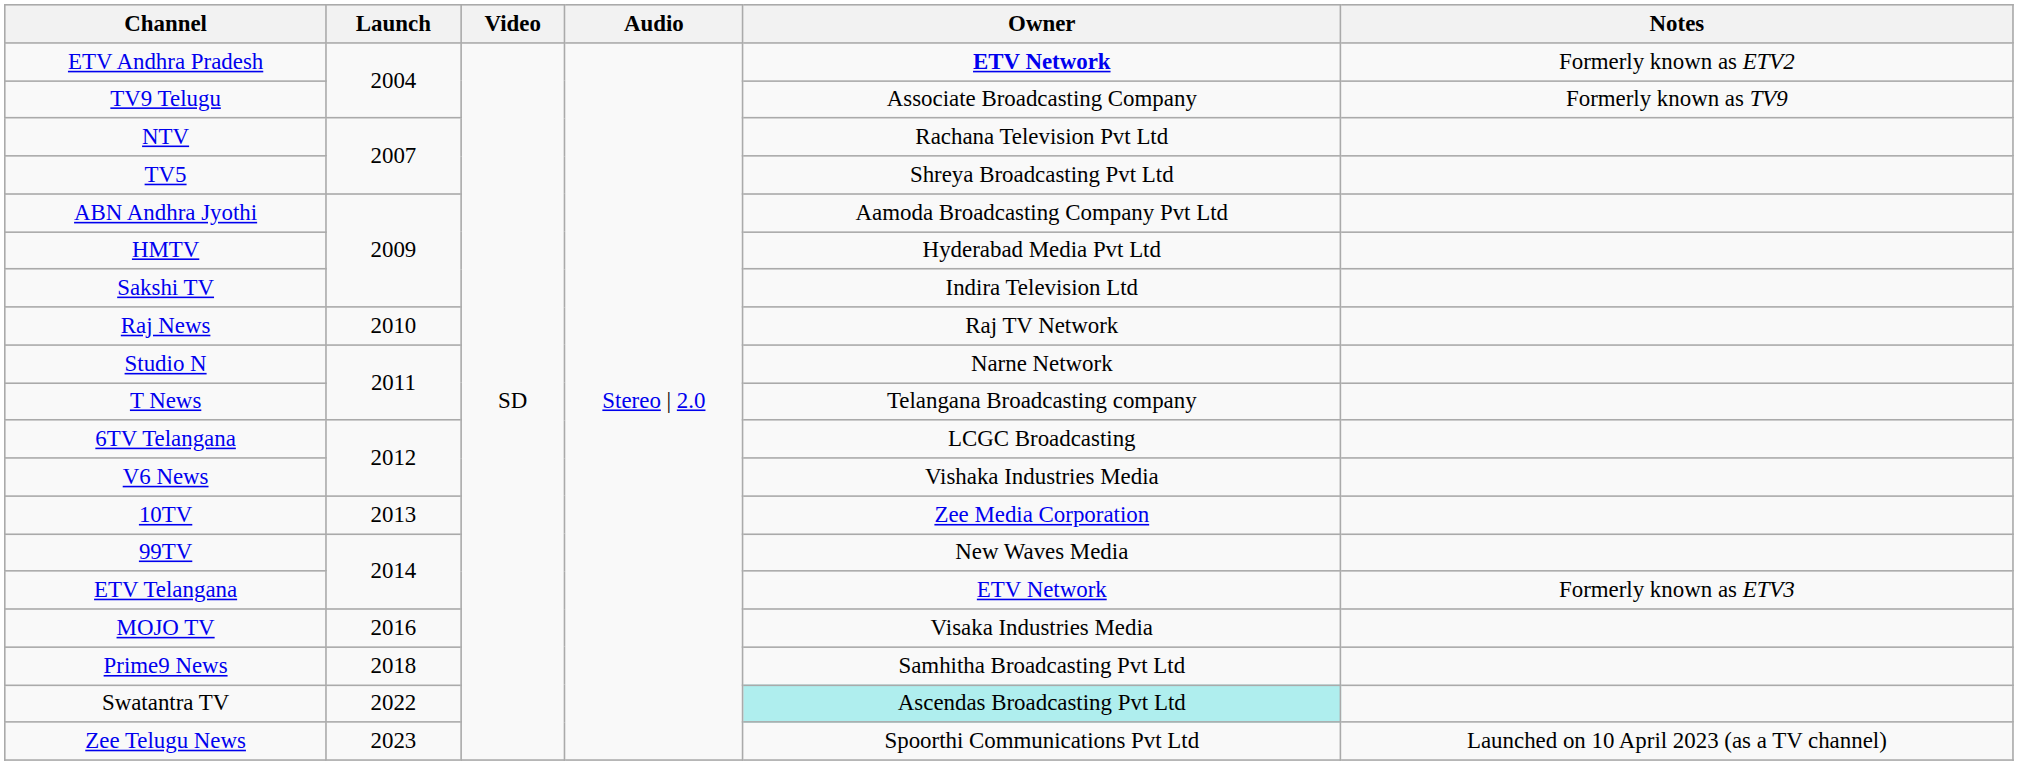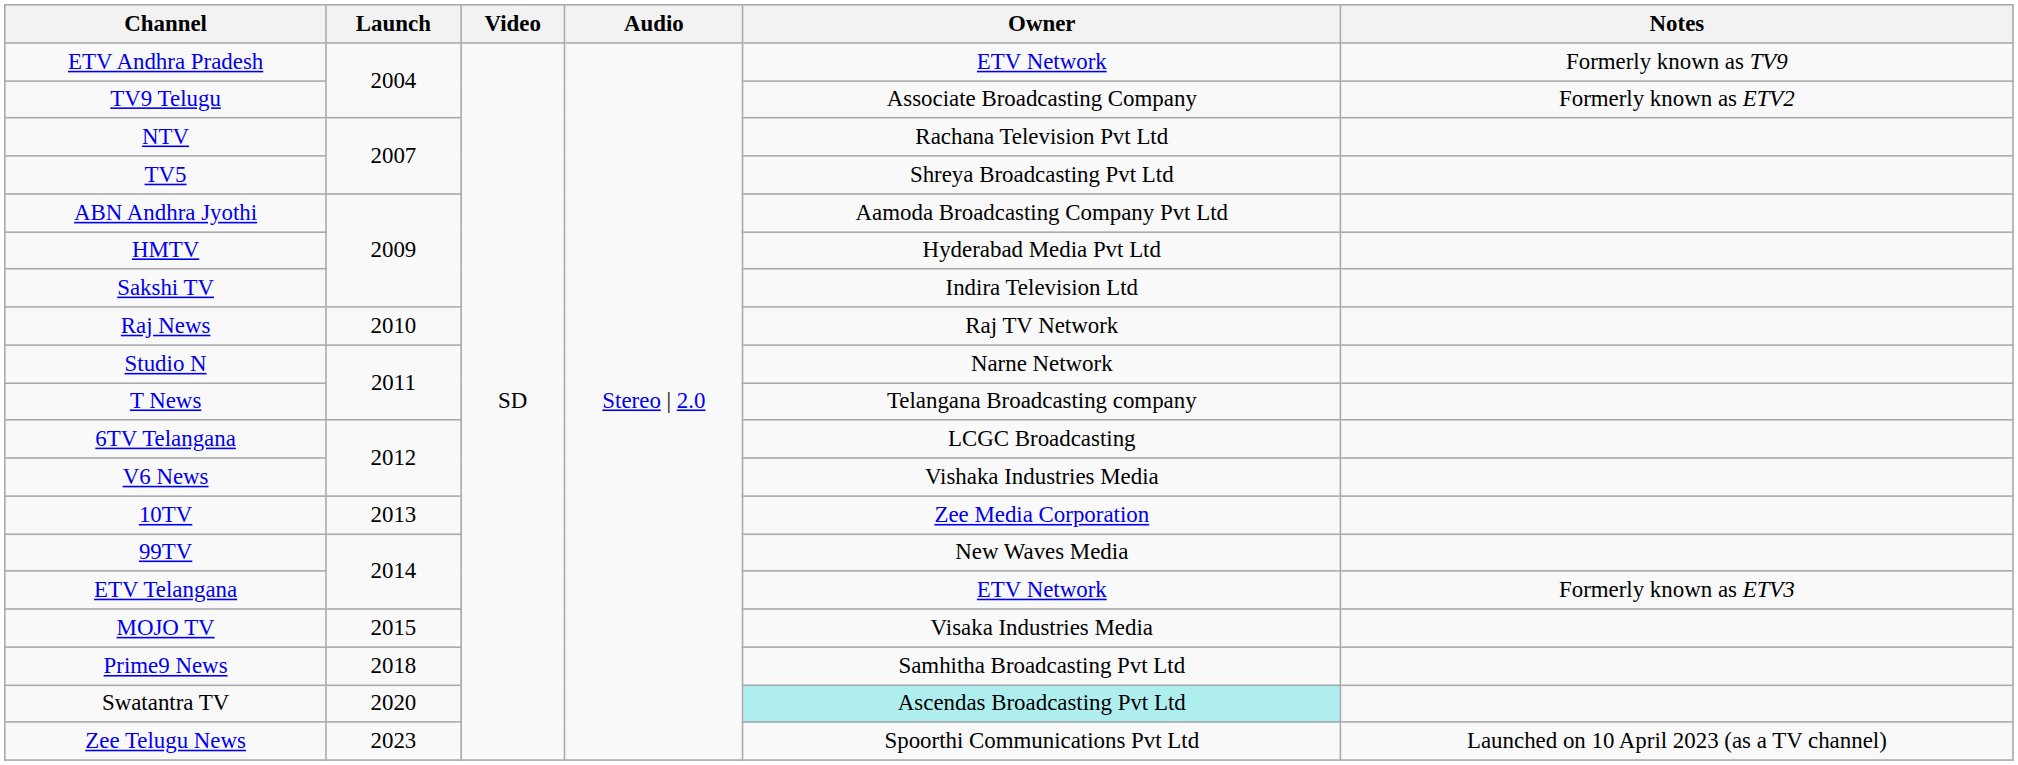 <table class="wikitable sortable" style="border-collapse:collapse; font-size: 90%; text-align:center" width="100%">
 <tr>
 <th>Channel</th>
 <th>Launch</th>
 <th>Video</th>
 <th>Audio</th>
 <th>Owner</th>
 <th>Notes</th>
 </tr>
 <tr>
 <td><a href='#'>ETV Andhra Pradesh</a></td>
 <td rowspan="2">2004</td>
 <td rowspan="19">SD</td>
 <td rowspan="19"><a href='#'>Stereo</a> | <a href='#'>2.0</a></td>
-<td><strong><a href='#'>ETV Network</a></strong></td>
-<td>Formerly known as <em>ETV2</em></td>
+<td><a href='#'>ETV Network</a></td>
+<td>Formerly known as <em>TV9</em></td>
 </tr>
 <tr>
 <td><a href='#'>TV9 Telugu</a></td>
 <td>Associate Broadcasting Company</td>
-<td>Formerly known as <em>TV9</em></td>
+<td>Formerly known as <em>ETV2</em></td>
 </tr>
 <tr>
 <td><a href='#'>NTV</a></td>
 <td rowspan="2">2007</td>
 <td>Rachana Television Pvt Ltd</td>
 <td></td>
 </tr>
 <tr>
 <td><a href='#'>TV5</a></td>
 <td>Shreya Broadcasting Pvt Ltd</td>
 <td></td>
 </tr>
 <tr>
 <td><a href='#'>ABN Andhra Jyothi</a></td>
 <td rowspan="3">2009</td>
 <td>Aamoda Broadcasting Company Pvt Ltd</td>
 <td></td>
 </tr>
 <tr>
 <td><a href='#'>HMTV</a></td>
 <td>Hyderabad Media Pvt Ltd</td>
 <td></td>
 </tr>
 <tr>
 <td><a href='#'>Sakshi TV</a></td>
 <td>Indira Television Ltd</td>
 <td></td>
 </tr>
 <tr>
 <td><a href='#'>Raj News</a></td>
 <td>2010</td>
 <td>Raj TV Network</td>
 <td></td>
 </tr>
 <tr>
 <td><a href='#'>Studio N</a></td>
 <td rowspan="2">2011</td>
 <td>Narne Network</td>
 <td></td>
 </tr>
 <tr>
 <td><a href='#'>T News</a></td>
 <td>Telangana Broadcasting company</td>
 <td></td>
 </tr>
 <tr>
 <td><a href='#'>6TV Telangana</a></td>
 <td rowspan="2">2012</td>
 <td>LCGC Broadcasting</td>
 <td></td>
 </tr>
 <tr>
 <td><a href='#'>V6 News</a></td>
 <td>Vishaka Industries Media</td>
 <td></td>
 </tr>
 <tr>
 <td><a href='#'>10TV</a></td>
 <td>2013</td>
 <td><a href='#'>Zee Media Corporation</a></td>
 <td></td>
 </tr>
 <tr>
 <td><a href='#'>99TV</a></td>
 <td rowspan="2">2014</td>
 <td>New Waves Media</td>
 <td></td>
 </tr>
 <tr>
 <td><a href='#'>ETV Telangana</a></td>
 <td><a href='#'>ETV Network</a></td>
 <td>Formerly known as <em>ETV3</em></td>
 </tr>
 <tr>
 <td><a href='#'>MOJO TV</a></td>
-<td>2016</td>
+<td>2015</td>
 <td>Visaka Industries Media</td>
 <td></td>
 </tr>
 <tr>
 <td><a href='#'>Prime9 News</a></td>
 <td>2018</td>
 <td>Samhitha Broadcasting Pvt Ltd</td>
 <td></td>
 </tr>
 <tr>
 <td>Swatantra TV</td>
-<td>2022</td>
+<td>2020</td>
 <td style="background: paleturquoise;">Ascendas Broadcasting Pvt Ltd</td>
 <td></td>
 </tr>
 <tr>
 <td><a href='#'>Zee Telugu News</a></td>
 <td>2023</td>
 <td>Spoorthi Communications Pvt Ltd</td>
 <td>Launched on 10 April 2023 (as a TV channel)</td>
 </tr>
 </table>
